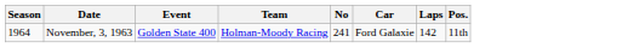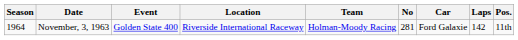 <table class="wikitable" style="font-size: 95%;">
 <tr>
 <th>Season</th>
 <th>Date</th>
 <th>Event</th>
+<th>Location</th>
 <th>Team</th>
 <th>No</th>
 <th>Car</th>
 <th>Laps</th>
 <th>Pos.</th>
 </tr>
 <tr>
 <td>1964</td>
 <td>November, 3, 1963</td>
 <td><a href='#'>Golden State 400</a></td>
+<td><a href='#'>Riverside International Raceway</a></td>
 <td><a href='#'>Holman-Moody Racing</a></td>
-<td>241</td>
+<td>281</td>
 <td>Ford Galaxie</td>
 <td>142</td>
 <td>11th</td>
 </tr>
 </table>
